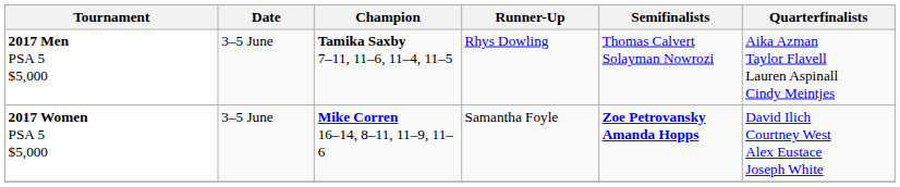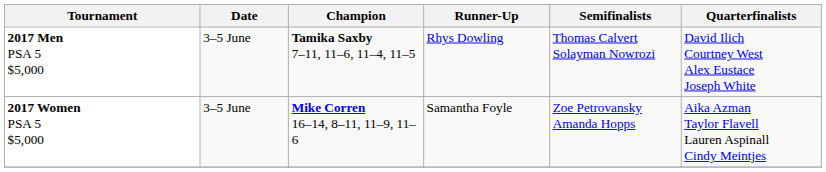 <table class="wikitable" style="font-size:88%">
 <tr>
 <th width=250>Tournament</th>
 <th width=110>Date</th>
 <th width=165>Champion</th>
 <th width=155>Runner-Up</th>
 <th width=155>Semifinalists</th>
 <th width=160>Quarterfinalists</th>
 </tr>
 <tr valign=top>
 <td style="background:#fff;"><strong>2017 Men</strong><br>PSA 5<br>$5,000<br></td>
 <td>3–5 June</td>
 <td> <strong>Tamika Saxby</strong><br>7–11, 11–6, 11–4, 11–5</td>
 <td> <a href='#'>Rhys Dowling</a></td>
 <td> <a href='#'>Thomas Calvert</a><br> <a href='#'>Solayman Nowrozi</a></td>
-<td> <a href='#'>Aika Azman</a><br> <a href='#'>Taylor Flavell</a><br> Lauren Aspinall<br> <a href='#'>Cindy Meintjes</a></td>
+<td> <a href='#'>David Ilich</a><br> <a href='#'>Courtney West</a><br> <a href='#'>Alex Eustace</a><br> <a href='#'>Joseph White</a></td>
 </tr>
 <tr valign=top>
 <td style="background:#fff;"><strong>2017 Women</strong><br>PSA 5<br>$5,000<br></td>
 <td>3–5 June</td>
 <td> <strong><a href='#'>Mike Corren</a></strong><br>16–14, 8–11, 11–9, 11–6</td>
 <td> Samantha Foyle</td>
-<td><strong> <a href='#'>Zoe Petrovansky</a><br> <a href='#'>Amanda Hopps</a></strong></td>
-<td> <a href='#'>David Ilich</a><br> <a href='#'>Courtney West</a><br> <a href='#'>Alex Eustace</a><br> <a href='#'>Joseph White</a></td>
+<td> <a href='#'>Zoe Petrovansky</a><br> <a href='#'>Amanda Hopps</a></td>
+<td> <a href='#'>Aika Azman</a><br> <a href='#'>Taylor Flavell</a><br> Lauren Aspinall<br> <a href='#'>Cindy Meintjes</a></td>
 </tr>
 <tr valign=top>
 </tr>
 </table>
